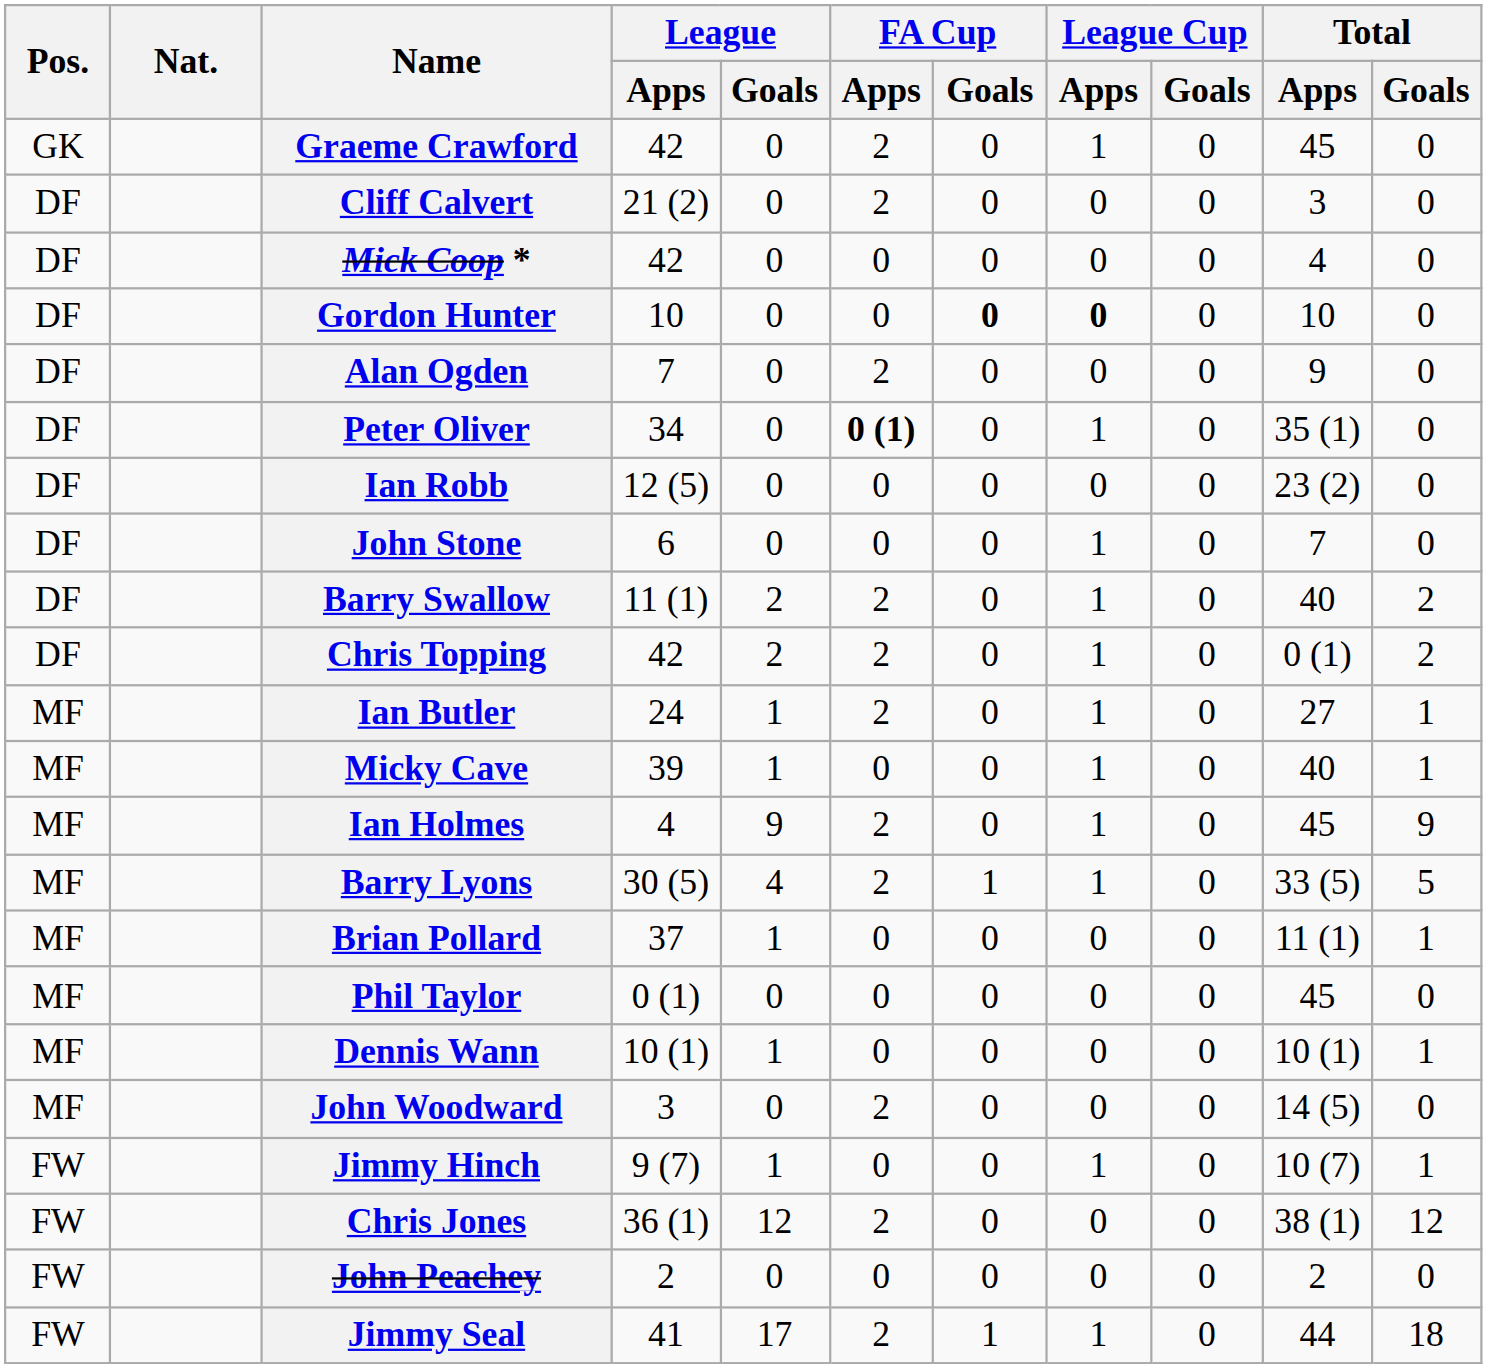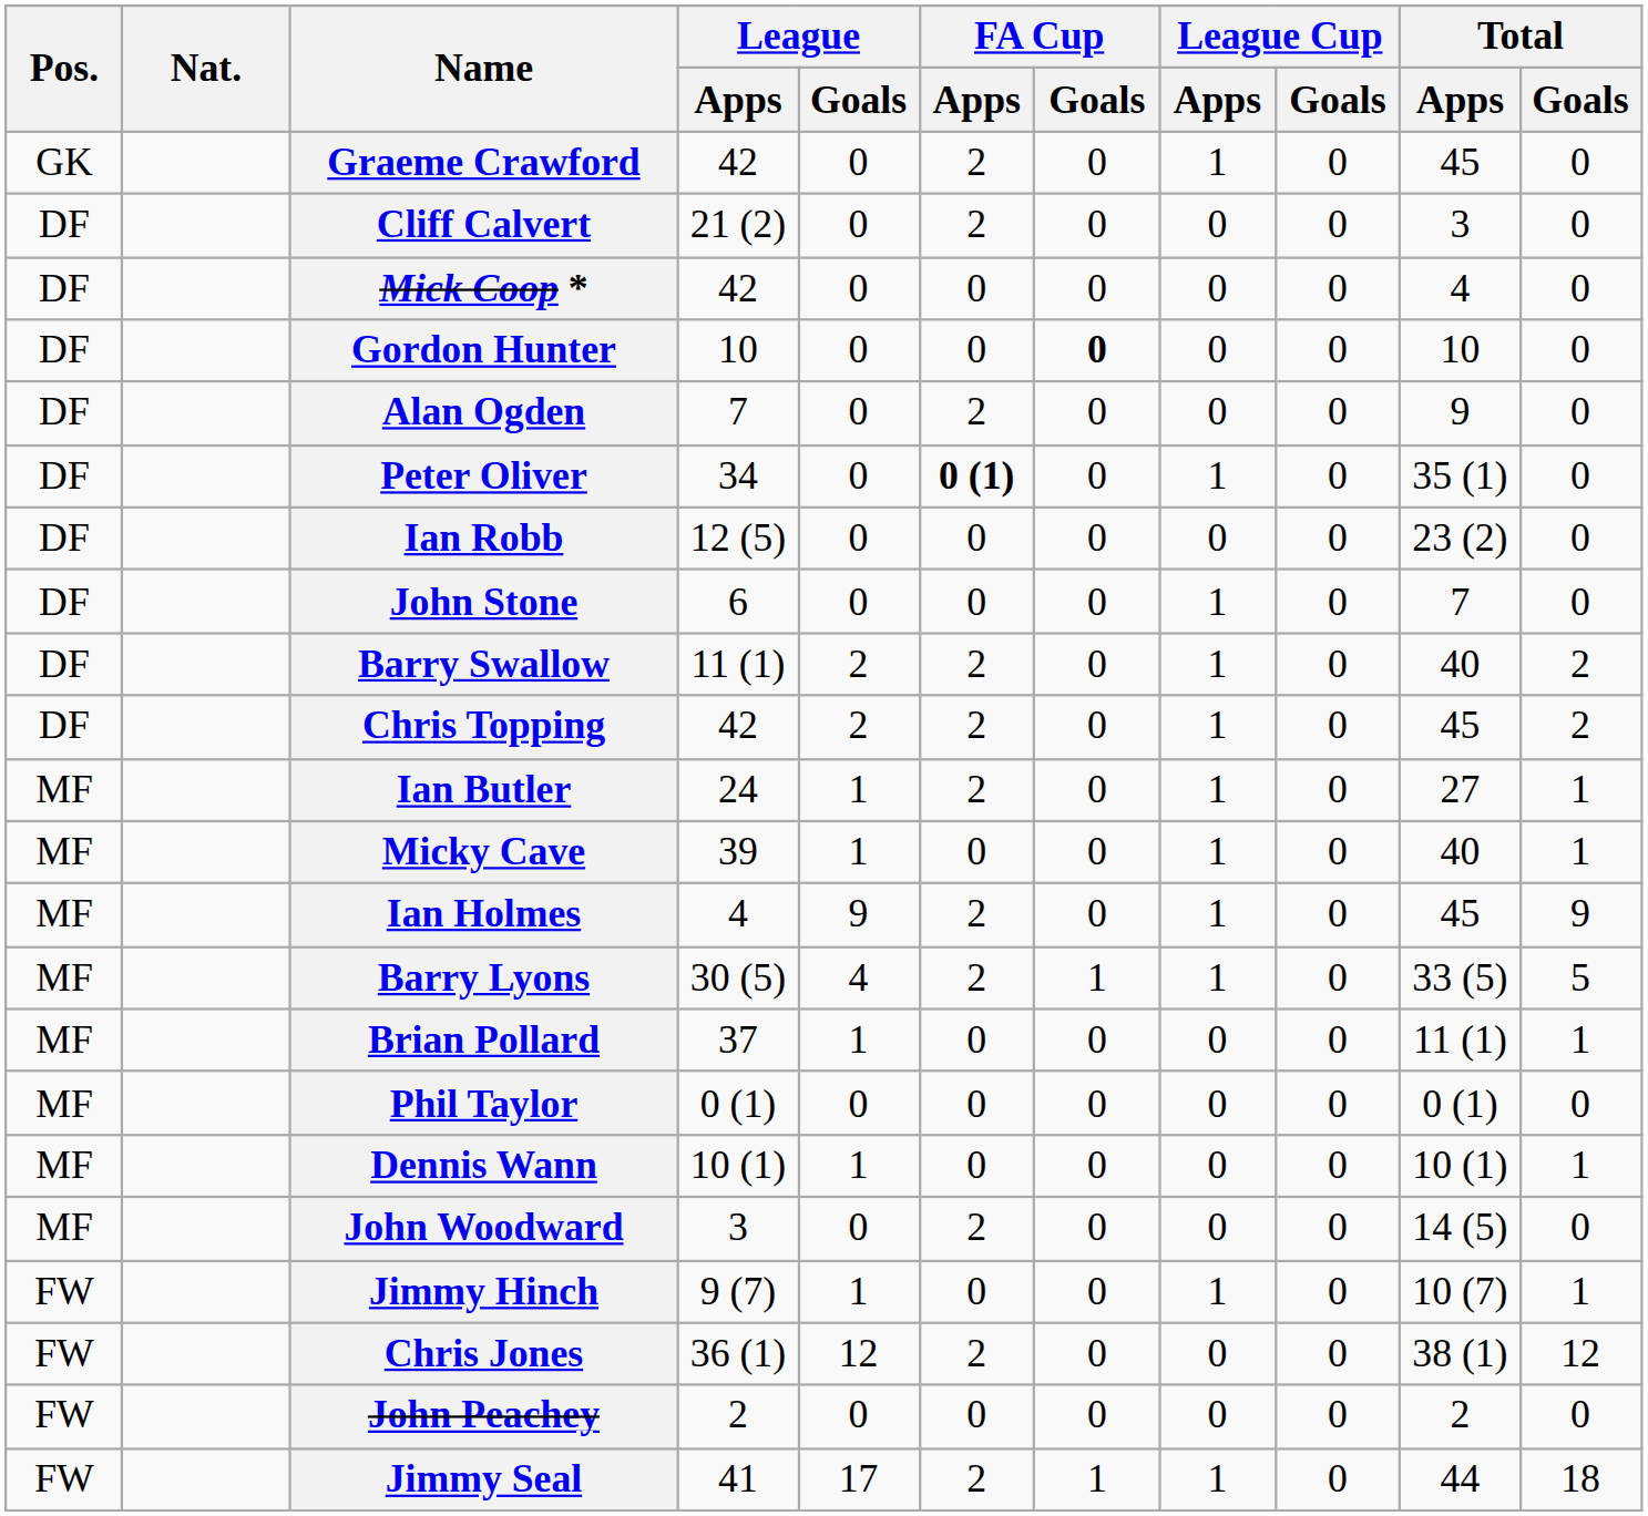 <table class="wikitable plainrowheaders" style=text-align:center>
 <tr>
 <th rowspan=2 width=40>Pos.</th>
 <th rowspan=2 width=60>Nat.</th>
 <th rowspan=2 width=150 scope=col>Name</th>
 <th colspan=2 width=90><a href='#'>League</a></th>
 <th colspan=2 width=90><a href='#'>FA Cup</a></th>
 <th colspan=2 width=90><a href='#'>League Cup</a></th>
 <th colspan=2 width=90>Total</th>
 </tr>
 <tr>
 <th scope=col>Apps</th>
 <th scope=col>Goals</th>
 <th scope=col>Apps</th>
 <th scope=col>Goals</th>
 <th scope=col>Apps</th>
 <th scope=col>Goals</th>
 <th scope=col>Apps</th>
 <th scope=col>Goals</th>
 </tr>
 <tr>
 <td>GK</td>
 <td align=left></td>
 <th scope=row><a href='#'>Graeme Crawford</a></th>
 <td>42</td>
 <td>0</td>
 <td>2</td>
 <td>0</td>
 <td>1</td>
 <td>0</td>
 <td>45</td>
 <td>0</td>
 </tr>
 <tr>
 <td>DF</td>
 <td align=left></td>
 <th scope=row><a href='#'>Cliff Calvert</a></th>
 <td>21 (2)</td>
 <td>0</td>
 <td>2</td>
 <td>0</td>
 <td>0</td>
 <td>0</td>
 <td>3</td>
 <td>0</td>
 </tr>
 <tr>
 <td>DF</td>
 <td align=left></td>
 <th scope=row><em><s><a href='#'>Mick Coop</a></s></em> * </th>
 <td>42</td>
 <td>0</td>
 <td>0</td>
 <td>0</td>
 <td>0</td>
 <td>0</td>
 <td>4</td>
 <td>0</td>
 </tr>
 <tr>
 <td>DF</td>
 <td align=left></td>
 <th scope=row><a href='#'>Gordon Hunter</a></th>
 <td>10</td>
 <td>0</td>
 <td>0</td>
 <td><strong>0</strong></td>
-<td><strong>0</strong></td>
+<td>0</td>
 <td>0</td>
 <td>10</td>
 <td>0</td>
 </tr>
 <tr>
 <td>DF</td>
 <td align=left></td>
 <th scope=row><a href='#'>Alan Ogden</a></th>
 <td>7</td>
 <td>0</td>
 <td>2</td>
 <td>0</td>
 <td>0</td>
 <td>0</td>
 <td>9</td>
 <td>0</td>
 </tr>
 <tr>
 <td>DF</td>
 <td align=left></td>
 <th scope=row><a href='#'>Peter Oliver</a></th>
 <td>34</td>
 <td>0</td>
 <td><strong>0 (1)</strong></td>
 <td>0</td>
 <td>1</td>
 <td>0</td>
 <td>35 (1)</td>
 <td>0</td>
 </tr>
 <tr>
 <td>DF</td>
 <td align=left></td>
 <th scope=row><a href='#'>Ian Robb</a></th>
 <td>12 (5)</td>
 <td>0</td>
 <td>0</td>
 <td>0</td>
 <td>0</td>
 <td>0</td>
 <td>23 (2)</td>
 <td>0</td>
 </tr>
 <tr>
 <td>DF</td>
 <td align=left></td>
 <th scope=row><a href='#'>John Stone</a></th>
 <td>6</td>
 <td>0</td>
 <td>0</td>
 <td>0</td>
 <td>1</td>
 <td>0</td>
 <td>7</td>
 <td>0</td>
 </tr>
 <tr>
 <td>DF</td>
 <td align=left></td>
 <th scope=row><a href='#'>Barry Swallow</a></th>
 <td>11 (1)</td>
 <td>2</td>
 <td>2</td>
 <td>0</td>
 <td>1</td>
 <td>0</td>
 <td>40</td>
 <td>2</td>
 </tr>
 <tr>
 <td>DF</td>
 <td align=left></td>
 <th scope=row><a href='#'>Chris Topping</a></th>
 <td>42</td>
 <td>2</td>
 <td>2</td>
 <td>0</td>
 <td>1</td>
 <td>0</td>
-<td>0 (1)</td>
+<td>45</td>
 <td>2</td>
 </tr>
 <tr>
 <td>MF</td>
 <td align=left></td>
 <th scope=row><a href='#'>Ian Butler</a></th>
 <td>24</td>
 <td>1</td>
 <td>2</td>
 <td>0</td>
 <td>1</td>
 <td>0</td>
 <td>27</td>
 <td>1</td>
 </tr>
 <tr>
 <td>MF</td>
 <td align=left></td>
 <th scope=row><a href='#'>Micky Cave</a></th>
 <td>39</td>
 <td>1</td>
 <td>0</td>
 <td>0</td>
 <td>1</td>
 <td>0</td>
 <td>40</td>
 <td>1</td>
 </tr>
 <tr>
 <td>MF</td>
 <td align=left></td>
 <th scope=row><a href='#'>Ian Holmes</a></th>
 <td>4</td>
 <td>9</td>
 <td>2</td>
 <td>0</td>
 <td>1</td>
 <td>0</td>
 <td>45</td>
 <td>9</td>
 </tr>
 <tr>
 <td>MF</td>
 <td align=left></td>
 <th scope=row><a href='#'>Barry Lyons</a></th>
 <td>30 (5)</td>
 <td>4</td>
 <td>2</td>
 <td>1</td>
 <td>1</td>
 <td>0</td>
 <td>33 (5)</td>
 <td>5</td>
 </tr>
 <tr>
 <td>MF</td>
 <td align=left></td>
 <th scope=row><a href='#'>Brian Pollard</a></th>
 <td>37</td>
 <td>1</td>
 <td>0</td>
 <td>0</td>
 <td>0</td>
 <td>0</td>
 <td>11 (1)</td>
 <td>1</td>
 </tr>
 <tr>
 <td>MF</td>
 <td align=left></td>
 <th scope=row><a href='#'>Phil Taylor</a></th>
 <td>0 (1)</td>
 <td>0</td>
 <td>0</td>
 <td>0</td>
 <td>0</td>
 <td>0</td>
-<td>45</td>
+<td>0 (1)</td>
 <td>0</td>
 </tr>
 <tr>
 <td>MF</td>
 <td align=left></td>
 <th scope=row><a href='#'>Dennis Wann</a></th>
 <td>10 (1)</td>
 <td>1</td>
 <td>0</td>
 <td>0</td>
 <td>0</td>
 <td>0</td>
 <td>10 (1)</td>
 <td>1</td>
 </tr>
 <tr>
 <td>MF</td>
 <td align=left></td>
 <th scope=row><a href='#'>John Woodward</a></th>
 <td>3</td>
 <td>0</td>
 <td>2</td>
 <td>0</td>
 <td>0</td>
 <td>0</td>
 <td>14 (5)</td>
 <td>0</td>
 </tr>
 <tr>
 <td>FW</td>
 <td align=left></td>
 <th scope=row><a href='#'>Jimmy Hinch</a></th>
 <td>9 (7)</td>
 <td>1</td>
 <td>0</td>
 <td>0</td>
 <td>1</td>
 <td>0</td>
 <td>10 (7)</td>
 <td>1</td>
 </tr>
 <tr>
 <td>FW</td>
 <td align=left></td>
 <th scope=row><a href='#'>Chris Jones</a></th>
 <td>36 (1)</td>
 <td>12</td>
 <td>2</td>
 <td>0</td>
 <td>0</td>
 <td>0</td>
 <td>38 (1)</td>
 <td>12</td>
 </tr>
 <tr>
 <td>FW</td>
 <td align=left></td>
 <th scope=row><s><a href='#'>John Peachey</a></s> </th>
 <td>2</td>
 <td>0</td>
 <td>0</td>
 <td>0</td>
 <td>0</td>
 <td>0</td>
 <td>2</td>
 <td>0</td>
 </tr>
 <tr>
 <td>FW</td>
 <td align=left></td>
 <th scope=row><a href='#'>Jimmy Seal</a></th>
 <td>41</td>
 <td>17</td>
 <td>2</td>
 <td>1</td>
 <td>1</td>
 <td>0</td>
 <td>44</td>
 <td>18</td>
 </tr>
 </table>
